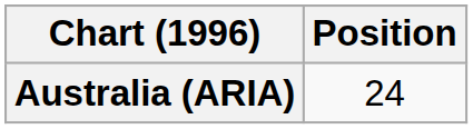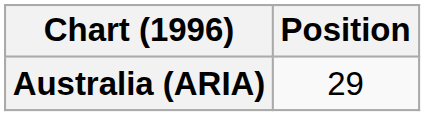 <table class="wikitable plainrowheaders" style="text-align:center">
 <tr>
 <th>Chart (1996)</th>
 <th>Position</th>
 </tr>
 <tr>
 <th scope="row">Australia (ARIA)</th>
-<td>24</td>
+<td>29</td>
 </tr>
 </table>
